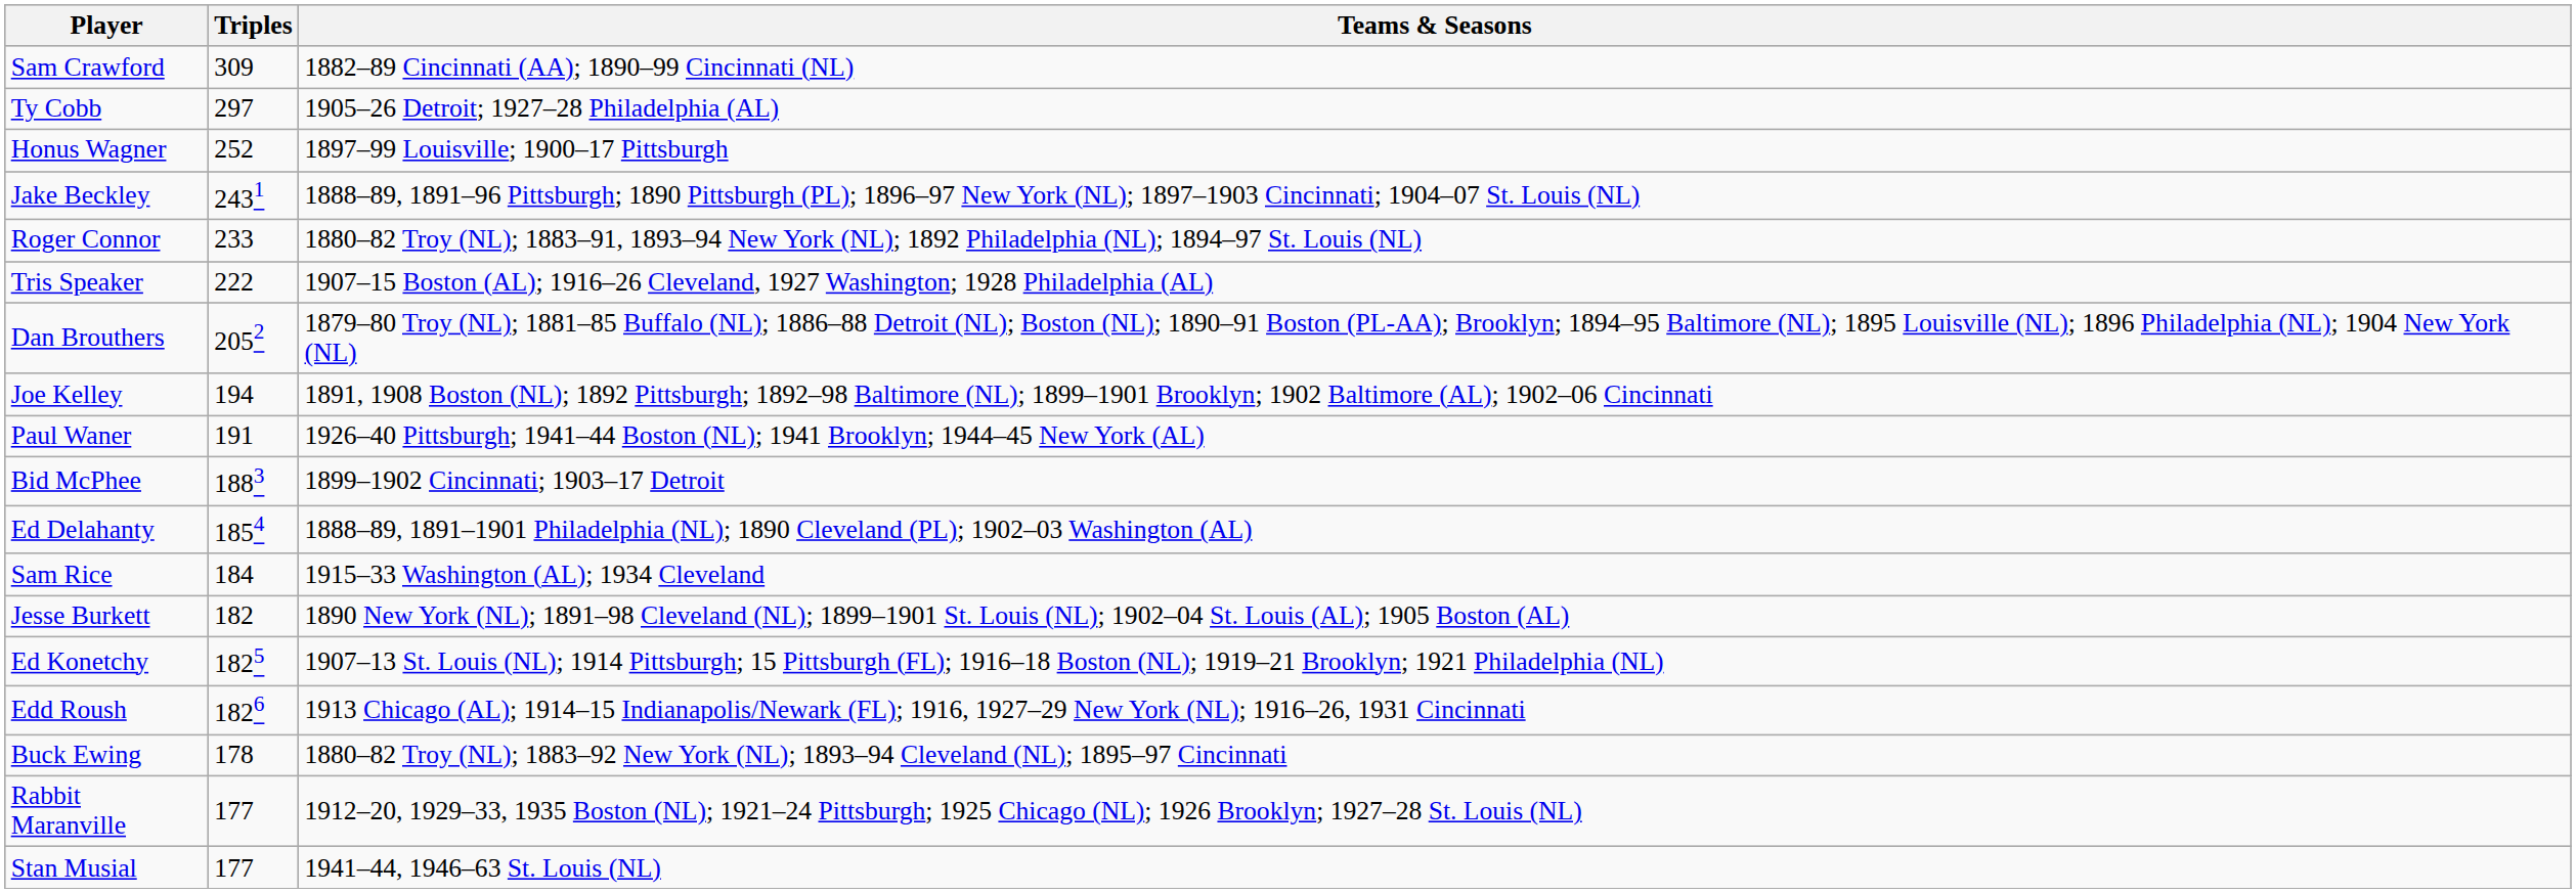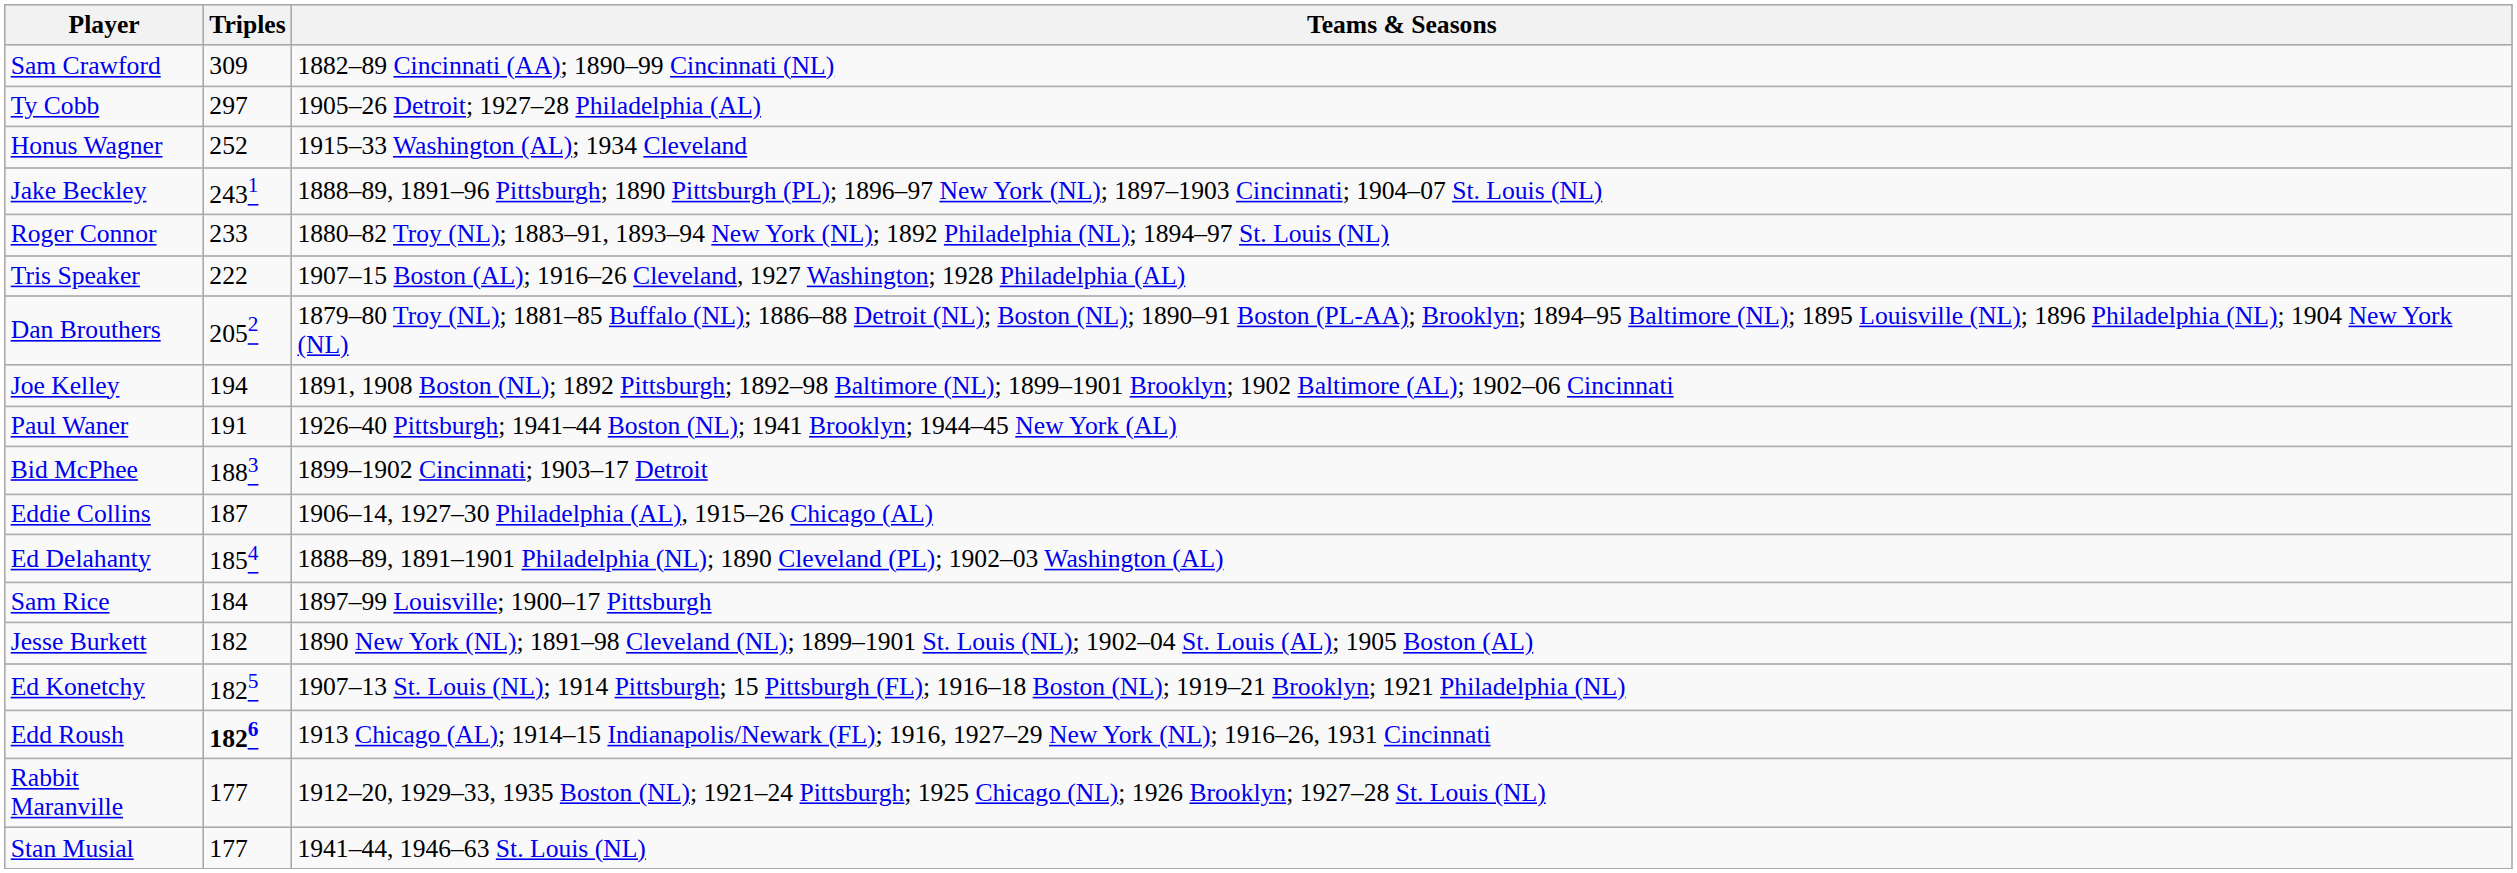 <table class="wikitable sortable">
 <tr>
 <th>Player</th>
 <th>Triples</th>
 <th>Teams & Seasons</th>
 </tr>
 <tr>
 <td><a href='#'>Sam Crawford</a></td>
 <td>309</td>
 <td>1882–89 <a href='#'>Cincinnati (AA)</a>; 1890–99 <a href='#'>Cincinnati (NL)</a></td>
 </tr>
 <tr>
 <td><a href='#'>Ty Cobb</a></td>
 <td>297</td>
 <td>1905–26 <a href='#'>Detroit</a>; 1927–28 <a href='#'>Philadelphia (AL)</a></td>
 </tr>
 <tr>
 <td><a href='#'>Honus Wagner</a></td>
 <td>252</td>
-<td>1897–99 <a href='#'>Louisville</a>; 1900–17 <a href='#'>Pittsburgh</a></td>
+<td>1915–33 <a href='#'>Washington (AL)</a>; 1934 <a href='#'>Cleveland</a></td>
 </tr>
 <tr>
 <td><a href='#'>Jake Beckley</a></td>
 <td>243<a href='#'><sup>1</sup></a></td>
 <td>1888–89, 1891–96 <a href='#'>Pittsburgh</a>; 1890 <a href='#'>Pittsburgh (PL)</a>; 1896–97 <a href='#'>New York (NL)</a>; 1897–1903 <a href='#'>Cincinnati</a>; 1904–07 <a href='#'>St. Louis (NL)</a></td>
 </tr>
 <tr>
 <td><a href='#'>Roger Connor</a></td>
 <td>233</td>
 <td>1880–82 <a href='#'>Troy (NL)</a>; 1883–91, 1893–94 <a href='#'>New York (NL)</a>; 1892 <a href='#'>Philadelphia (NL)</a>; 1894–97 <a href='#'>St. Louis (NL)</a></td>
 </tr>
 <tr>
 <td><a href='#'>Tris Speaker</a></td>
 <td>222</td>
 <td>1907–15 <a href='#'>Boston (AL)</a>; 1916–26 <a href='#'>Cleveland</a>, 1927 <a href='#'>Washington</a>; 1928 <a href='#'>Philadelphia (AL)</a></td>
 </tr>
 <tr>
 <td><a href='#'>Dan Brouthers</a></td>
 <td>205<a href='#'><sup>2</sup></a></td>
 <td>1879–80 <a href='#'>Troy (NL)</a>; 1881–85 <a href='#'>Buffalo (NL)</a>; 1886–88 <a href='#'>Detroit (NL)</a>; <a href='#'>Boston (NL)</a>; 1890–91 <a href='#'>Boston (PL-AA)</a>; <a href='#'>Brooklyn</a>; 1894–95 <a href='#'>Baltimore (NL)</a>; 1895 <a href='#'>Louisville (NL)</a>; 1896 <a href='#'>Philadelphia (NL)</a>; 1904 <a href='#'>New York (NL)</a></td>
 </tr>
 <tr>
 <td><a href='#'>Joe Kelley</a></td>
 <td>194</td>
 <td>1891, 1908 <a href='#'>Boston (NL)</a>; 1892 <a href='#'>Pittsburgh</a>; 1892–98 <a href='#'>Baltimore (NL)</a>; 1899–1901 <a href='#'>Brooklyn</a>; 1902 <a href='#'>Baltimore (AL)</a>; 1902–06 <a href='#'>Cincinnati</a></td>
 </tr>
 <tr>
 <td><a href='#'>Paul Waner</a></td>
 <td>191</td>
 <td>1926–40 <a href='#'>Pittsburgh</a>; 1941–44 <a href='#'>Boston (NL)</a>; 1941 <a href='#'>Brooklyn</a>; 1944–45 <a href='#'>New York (AL)</a></td>
 </tr>
 <tr>
 <td><a href='#'>Bid McPhee</a></td>
 <td>188<a href='#'><sup>3</sup></a></td>
 <td>1899–1902 <a href='#'>Cincinnati</a>; 1903–17 <a href='#'>Detroit</a></td>
 </tr>
 <tr>
+<td><a href='#'>Eddie Collins</a></td>
+<td>187</td>
+<td>1906–14, 1927–30 <a href='#'>Philadelphia (AL)</a>, 1915–26 <a href='#'>Chicago (AL)</a></td>
+</tr>
+<tr>
 <td><a href='#'>Ed Delahanty</a></td>
 <td>185<a href='#'><sup>4</sup></a></td>
 <td>1888–89, 1891–1901 <a href='#'>Philadelphia (NL)</a>; 1890 <a href='#'>Cleveland (PL)</a>; 1902–03 <a href='#'>Washington (AL)</a></td>
 </tr>
 <tr>
 <td><a href='#'>Sam Rice</a></td>
 <td>184</td>
-<td>1915–33 <a href='#'>Washington (AL)</a>; 1934 <a href='#'>Cleveland</a></td>
+<td>1897–99 <a href='#'>Louisville</a>; 1900–17 <a href='#'>Pittsburgh</a></td>
 </tr>
 <tr>
 <td><a href='#'>Jesse Burkett</a></td>
 <td>182</td>
 <td>1890 <a href='#'>New York (NL)</a>; 1891–98 <a href='#'>Cleveland (NL)</a>; 1899–1901 <a href='#'>St. Louis (NL)</a>; 1902–04 <a href='#'>St. Louis (AL)</a>; 1905 <a href='#'>Boston (AL)</a></td>
 </tr>
 <tr>
 <td><a href='#'>Ed Konetchy</a></td>
 <td>182<a href='#'><sup>5</sup></a></td>
 <td>1907–13 <a href='#'>St. Louis (NL)</a>; 1914 <a href='#'>Pittsburgh</a>; 15 <a href='#'>Pittsburgh (FL)</a>; 1916–18 <a href='#'>Boston (NL)</a>; 1919–21 <a href='#'>Brooklyn</a>; 1921 <a href='#'>Philadelphia (NL)</a></td>
 </tr>
 <tr>
 <td><a href='#'>Edd Roush</a></td>
-<td>182<a href='#'><sup>6</sup></a></td>
+<td><strong>182<a href='#'><sup>6</sup></a></strong></td>
 <td>1913 <a href='#'>Chicago (AL)</a>; 1914–15 <a href='#'>Indianapolis/Newark (FL)</a>; 1916, 1927–29 <a href='#'>New York (NL)</a>; 1916–26, 1931 <a href='#'>Cincinnati</a></td>
-</tr>
-<tr>
-<td><a href='#'>Buck Ewing</a></td>
-<td>178</td>
-<td>1880–82 <a href='#'>Troy (NL)</a>; 1883–92 <a href='#'>New York (NL)</a>; 1893–94 <a href='#'>Cleveland (NL)</a>; 1895–97 <a href='#'>Cincinnati</a></td>
 </tr>
 <tr>
 <td><a href='#'>Rabbit Maranville</a></td>
 <td>177</td>
 <td>1912–20, 1929–33, 1935 <a href='#'>Boston (NL)</a>; 1921–24 <a href='#'>Pittsburgh</a>; 1925 <a href='#'>Chicago (NL)</a>; 1926 <a href='#'>Brooklyn</a>; 1927–28 <a href='#'>St. Louis (NL)</a></td>
 </tr>
 <tr>
 <td><a href='#'>Stan Musial</a></td>
 <td>177</td>
 <td>1941–44, 1946–63 <a href='#'>St. Louis (NL)</a></td>
 </tr>
 <tr>
 </tr>
 </table>
